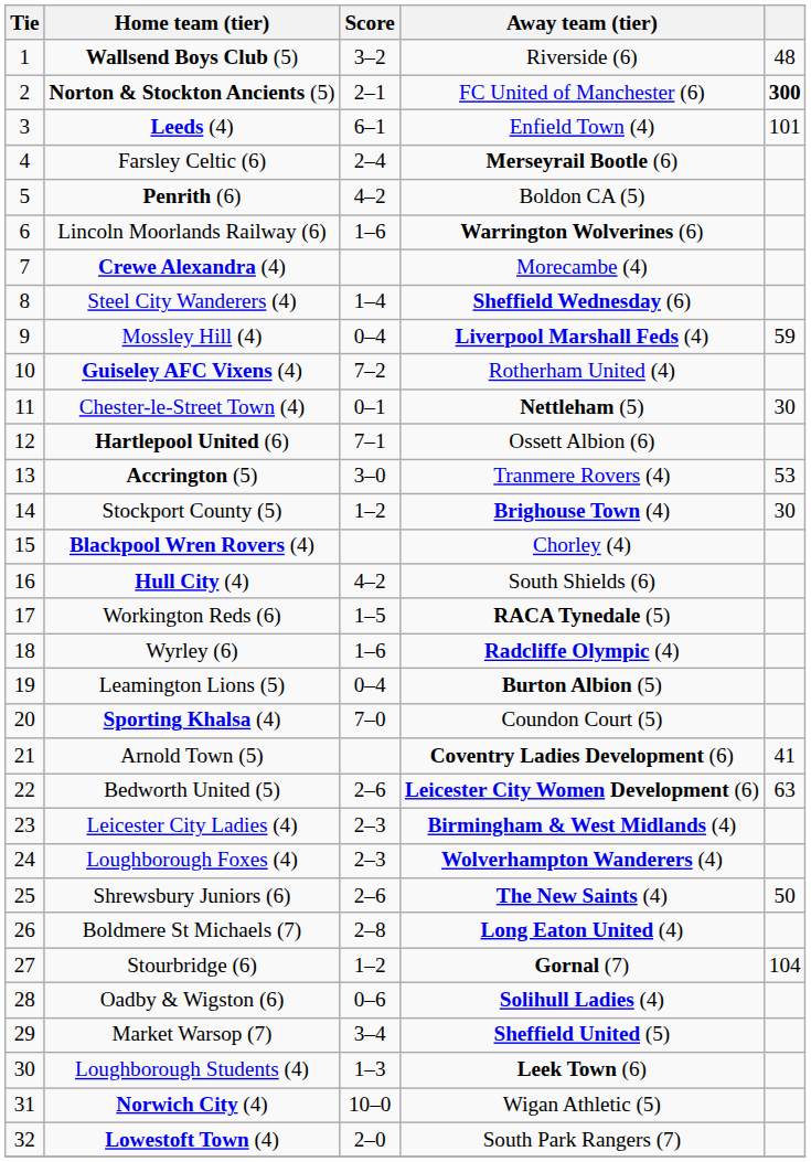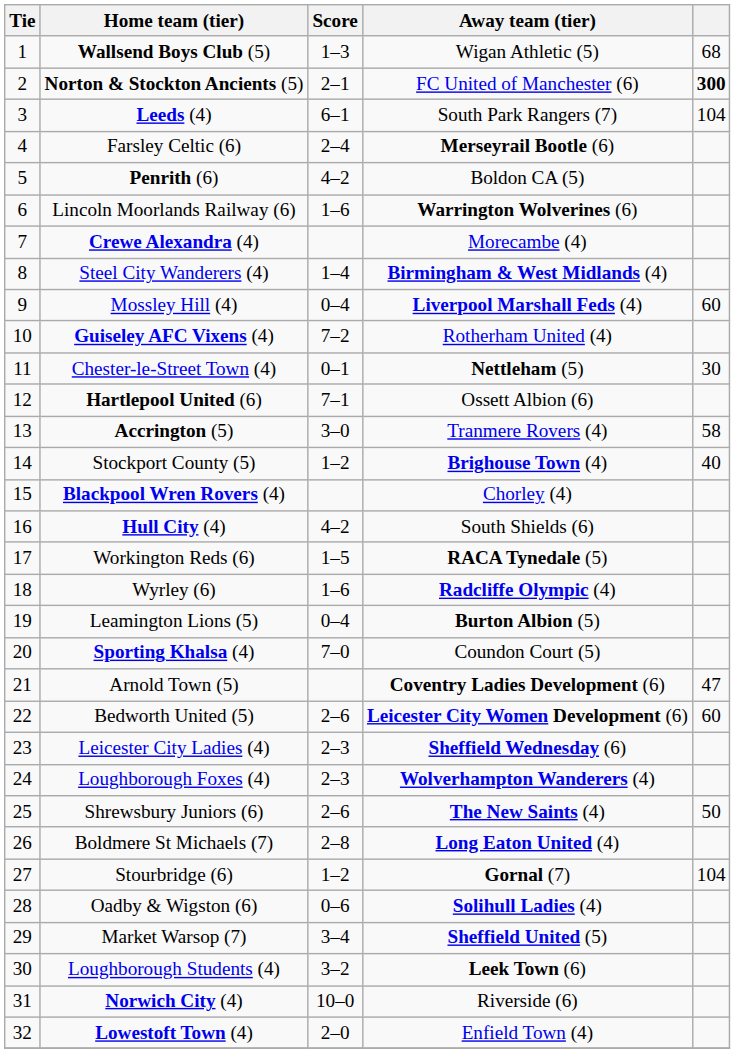 <table class="wikitable" style="text-align:center; font-size:85%">
 <tr>
 <th>Tie</th>
 <th>Home team (tier)</th>
 <th>Score</th>
 <th>Away team (tier)</th>
 <th></th>
 </tr>
 <tr>
 <td>1</td>
 <td><strong>Wallsend Boys Club</strong> (5)</td>
-<td>3–2</td>
-<td>Riverside (6)</td>
-<td>48</td>
+<td>1–3</td>
+<td>Wigan Athletic (5)</td>
+<td>68</td>
 </tr>
 <tr>
 <td>2</td>
 <td><strong>Norton & Stockton Ancients</strong> (5)</td>
 <td>2–1</td>
 <td><a href='#'>FC United of Manchester</a> (6)</td>
 <td><strong>300</strong></td>
 </tr>
 <tr>
 <td>3</td>
 <td><strong><a href='#'>Leeds</a></strong> (4)</td>
 <td>6–1</td>
-<td><a href='#'>Enfield Town</a> (4)</td>
-<td>101</td>
+<td>South Park Rangers (7)</td>
+<td>104</td>
 </tr>
 <tr>
 <td>4</td>
 <td>Farsley Celtic (6)</td>
 <td>2–4</td>
 <td><strong>Merseyrail Bootle</strong> (6)</td>
 <td></td>
 </tr>
 <tr>
 <td>5</td>
 <td><strong>Penrith</strong> (6)</td>
 <td>4–2</td>
 <td>Boldon CA (5)</td>
 <td></td>
 </tr>
 <tr>
 <td>6</td>
 <td>Lincoln Moorlands Railway (6)</td>
 <td>1–6</td>
 <td><strong>Warrington Wolverines</strong> (6)</td>
 <td></td>
 </tr>
 <tr>
 <td>7</td>
 <td><strong> <a href='#'>Crewe Alexandra</a></strong> (4)</td>
 <td></td>
 <td><a href='#'>Morecambe</a> (4)</td>
 <td></td>
 </tr>
 <tr>
 <td>8</td>
 <td><a href='#'>Steel City Wanderers</a> (4)</td>
 <td>1–4</td>
-<td><strong><a href='#'>Sheffield Wednesday</a></strong> (6)</td>
+<td><strong><a href='#'>Birmingham & West Midlands</a></strong> (4)</td>
 <td></td>
 </tr>
 <tr>
 <td>9</td>
 <td><a href='#'>Mossley Hill</a> (4)</td>
 <td>0–4</td>
 <td><strong> <a href='#'>Liverpool Marshall Feds</a></strong> (4)</td>
-<td>59</td>
+<td>60</td>
 </tr>
 <tr>
 <td>10</td>
 <td><strong><a href='#'>Guiseley AFC Vixens</a></strong> (4)</td>
 <td>7–2</td>
 <td><a href='#'>Rotherham United</a> (4)</td>
 <td></td>
 </tr>
 <tr>
 <td>11</td>
 <td><a href='#'>Chester-le-Street Town</a> (4)</td>
 <td>0–1</td>
 <td><strong>Nettleham</strong> (5)</td>
 <td>30</td>
 </tr>
 <tr>
 <td>12</td>
 <td><strong>Hartlepool United</strong> (6)</td>
 <td>7–1</td>
 <td>Ossett Albion (6)</td>
 <td></td>
 </tr>
 <tr>
 <td>13</td>
 <td><strong>Accrington</strong> (5)</td>
 <td>3–0</td>
 <td><a href='#'>Tranmere Rovers</a> (4)</td>
-<td>53</td>
+<td>58</td>
 </tr>
 <tr>
 <td>14</td>
 <td>Stockport County (5)</td>
 <td>1–2</td>
 <td><strong><a href='#'>Brighouse Town</a></strong> (4)</td>
-<td>30</td>
+<td>40</td>
 </tr>
 <tr>
 <td>15</td>
 <td><strong><a href='#'>Blackpool Wren Rovers</a></strong> (4)</td>
 <td></td>
 <td><a href='#'>Chorley</a> (4)</td>
 <td></td>
 </tr>
 <tr>
 <td>16</td>
 <td><strong><a href='#'>Hull City</a></strong> (4)</td>
 <td>4–2 </td>
 <td>South Shields (6)</td>
 <td></td>
 </tr>
 <tr>
 <td>17</td>
 <td>Workington Reds (6)</td>
 <td>1–5</td>
 <td><strong>RACA Tynedale</strong> (5)</td>
 <td></td>
 </tr>
 <tr>
 <td>18</td>
 <td>Wyrley (6)</td>
 <td>1–6</td>
 <td><strong><a href='#'>Radcliffe Olympic</a></strong> (4)</td>
 <td></td>
 </tr>
 <tr>
 <td>19</td>
 <td>Leamington Lions (5)</td>
 <td>0–4</td>
 <td><strong>Burton Albion</strong> (5)</td>
 <td></td>
 </tr>
 <tr>
 <td>20</td>
 <td><strong><a href='#'>Sporting Khalsa</a></strong> (4)</td>
 <td>7–0</td>
 <td>Coundon Court (5)</td>
 <td></td>
 </tr>
 <tr>
 <td>21</td>
 <td>Arnold Town (5)</td>
 <td></td>
 <td><strong>Coventry Ladies Development</strong> (6)</td>
-<td>41</td>
+<td>47</td>
 </tr>
 <tr>
 <td>22</td>
 <td>Bedworth United (5)</td>
 <td>2–6</td>
 <td><strong><a href='#'>Leicester City Women</a> Development</strong> (6)</td>
-<td>63</td>
+<td>60</td>
 </tr>
 <tr>
 <td>23</td>
 <td><a href='#'>Leicester City Ladies</a> (4)</td>
 <td>2–3</td>
-<td><strong><a href='#'>Birmingham & West Midlands</a></strong> (4)</td>
+<td><strong><a href='#'>Sheffield Wednesday</a></strong> (6)</td>
 <td></td>
 </tr>
 <tr>
 <td>24</td>
 <td><a href='#'>Loughborough Foxes</a> (4)</td>
 <td>2–3</td>
 <td><strong><a href='#'>Wolverhampton Wanderers</a></strong> (4)</td>
 <td></td>
 </tr>
 <tr>
 <td>25</td>
 <td>Shrewsbury Juniors (6)</td>
 <td>2–6 </td>
 <td><strong><a href='#'>The New Saints</a></strong> (4)</td>
 <td>50</td>
 </tr>
 <tr>
 <td>26</td>
 <td>Boldmere St Michaels (7)</td>
 <td>2–8</td>
 <td><strong><a href='#'>Long Eaton United</a></strong> (4)</td>
 <td></td>
 </tr>
 <tr>
 <td>27</td>
 <td>Stourbridge (6)</td>
 <td>1–2</td>
 <td><strong>Gornal</strong> (7)</td>
 <td>104</td>
 </tr>
 <tr>
 <td>28</td>
 <td>Oadby & Wigston (6)</td>
 <td>0–6</td>
 <td><strong><a href='#'>Solihull Ladies</a></strong> (4)</td>
 <td></td>
 </tr>
 <tr>
 <td>29</td>
 <td>Market Warsop (7)</td>
 <td>3–4</td>
 <td><strong><a href='#'>Sheffield United</a></strong> (5)</td>
 <td></td>
 </tr>
 <tr>
 <td>30</td>
 <td><a href='#'>Loughborough Students</a> (4)</td>
-<td>1–3</td>
+<td>3–2</td>
 <td><strong>Leek Town</strong> (6)</td>
 <td></td>
 </tr>
 <tr>
 <td>31</td>
 <td><strong><a href='#'>Norwich City</a></strong> (4)</td>
 <td>10–0</td>
-<td>Wigan Athletic (5)</td>
+<td>Riverside (6)</td>
 <td></td>
 </tr>
 <tr>
 <td>32</td>
 <td><strong><a href='#'>Lowestoft Town</a></strong> (4)</td>
 <td>2–0</td>
-<td>South Park Rangers (7)</td>
+<td><a href='#'>Enfield Town</a> (4)</td>
 <td></td>
 </tr>
 <tr>
 </tr>
 </table>
